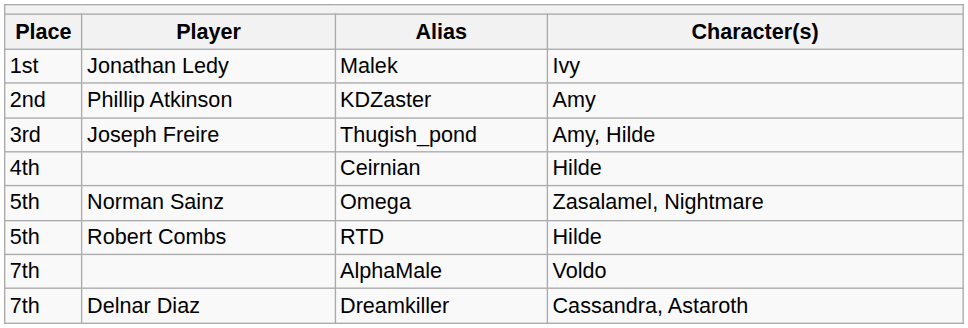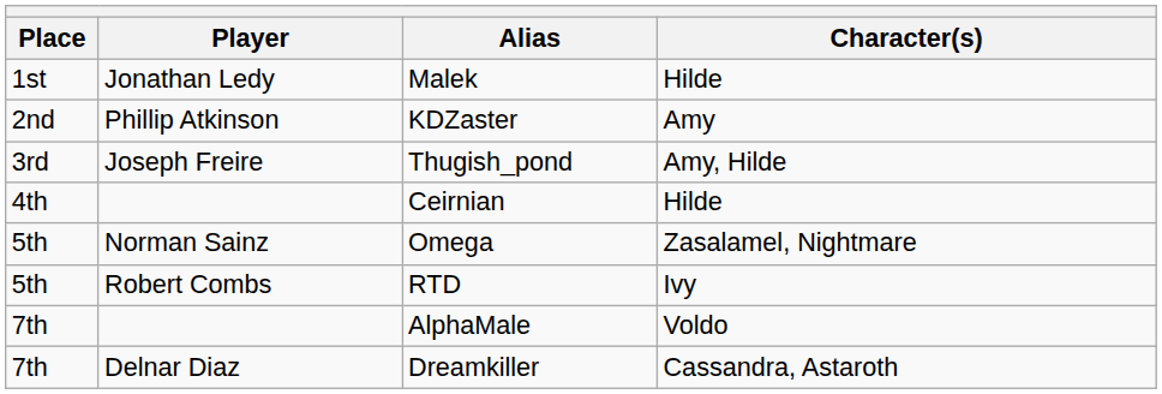 <table class="wikitable">
 <tr>
 <th colspan=4></th>
 </tr>
 <tr>
 <th style="width:50px;">Place</th>
 <th style="width:180px;">Player</th>
 <th style="width:150px;">Alias</th>
 <th style="width:300px;">Character(s)</th>
 </tr>
 <tr>
 <td>1st</td>
 <td> Jonathan Ledy</td>
 <td>Malek</td>
-<td>Ivy</td>
+<td>Hilde</td>
 </tr>
 <tr>
 <td>2nd</td>
 <td> Phillip Atkinson</td>
 <td>KDZaster</td>
 <td>Amy</td>
 </tr>
 <tr>
 <td>3rd</td>
 <td> Joseph Freire</td>
 <td>Thugish_pond</td>
 <td>Amy, Hilde</td>
 </tr>
 <tr>
 <td>4th</td>
 <td></td>
 <td>Ceirnian</td>
 <td>Hilde</td>
 </tr>
 <tr>
 <td>5th</td>
 <td> Norman Sainz</td>
 <td>Omega</td>
 <td>Zasalamel, Nightmare</td>
 </tr>
 <tr>
 <td>5th</td>
 <td> Robert Combs</td>
 <td>RTD</td>
-<td>Hilde</td>
+<td>Ivy</td>
 </tr>
 <tr>
 <td>7th</td>
 <td></td>
 <td>AlphaMale</td>
 <td>Voldo</td>
 </tr>
 <tr>
 <td>7th</td>
 <td> Delnar Diaz</td>
 <td>Dreamkiller</td>
 <td>Cassandra, Astaroth</td>
 </tr>
 </table>
